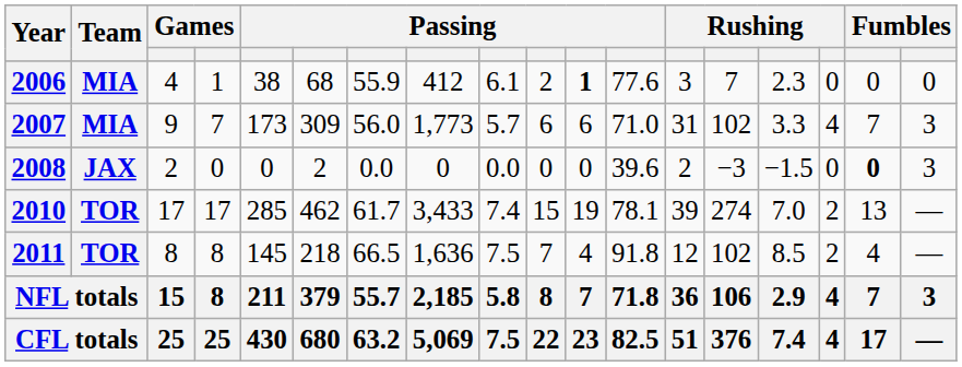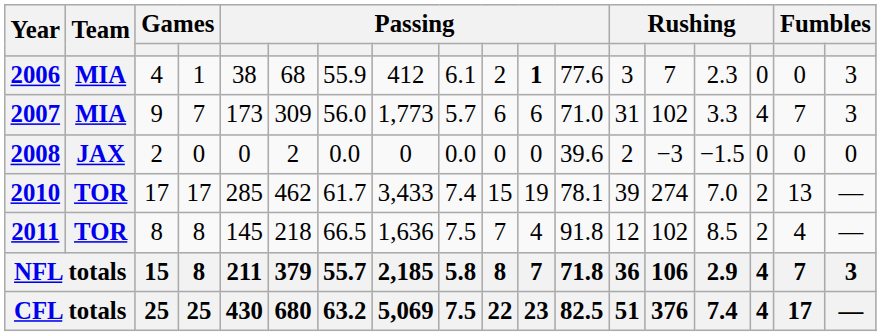 <table class="wikitable" style="text-align:center">
 <tr>
 <th scope="col" rowspan="2">Year</th>
 <th scope="col" rowspan="2">Team</th>
 <th scope="colgroup" colspan="2">Games</th>
 <th scope="colgroup" colspan="8">Passing</th>
 <th scope="colgroup" colspan="4">Rushing</th>
 <th scope="colgroup" colspan="2">Fumbles</th>
 </tr>
 <tr>
 <th scope="col"></th>
 <th scope="col"></th>
 <th scope="col"></th>
 <th scope="col"></th>
 <th scope="col"></th>
 <th scope="col"></th>
 <th scope="col"></th>
 <th scope="col"></th>
 <th scope="col"></th>
 <th scope="col"></th>
 <th scope="col"></th>
 <th scope="col"></th>
 <th scope="col"></th>
 <th scope="col"></th>
 <th scope="col"></th>
 <th scope="col"></th>
 </tr>
 <tr>
 <th scope="row"><a href='#'>2006</a></th>
 <th><a href='#'>MIA</a></th>
 <td>4</td>
 <td>1</td>
 <td>38</td>
 <td>68</td>
 <td>55.9</td>
 <td>412</td>
 <td>6.1</td>
 <td>2</td>
 <td><strong>1</strong></td>
 <td>77.6</td>
 <td>3</td>
 <td>7</td>
 <td>2.3</td>
 <td>0</td>
 <td>0</td>
-<td>0</td>
+<td>3</td>
 </tr>
 <tr>
 <th scope="row"><a href='#'>2007</a></th>
 <th><a href='#'>MIA</a></th>
 <td>9</td>
 <td>7</td>
 <td>173</td>
 <td>309</td>
 <td>56.0</td>
 <td>1,773</td>
 <td>5.7</td>
 <td>6</td>
 <td>6</td>
 <td>71.0</td>
 <td>31</td>
 <td>102</td>
 <td>3.3</td>
 <td>4</td>
 <td>7</td>
 <td>3</td>
 </tr>
 <tr>
 <th scope="row"><a href='#'>2008</a></th>
 <th><a href='#'>JAX</a></th>
 <td>2</td>
 <td>0</td>
 <td>0</td>
 <td>2</td>
 <td>0.0</td>
 <td>0</td>
 <td>0.0</td>
 <td>0</td>
 <td>0</td>
 <td>39.6</td>
 <td>2</td>
 <td>−3</td>
 <td>−1.5</td>
 <td>0</td>
-<td><strong>0</strong></td>
-<td>3</td>
+<td>0</td>
+<td>0</td>
 </tr>
 <tr>
 <th scope="row"><a href='#'>2010</a></th>
 <th><a href='#'>TOR</a></th>
 <td>17</td>
 <td>17</td>
 <td>285</td>
 <td>462</td>
 <td>61.7</td>
 <td>3,433</td>
 <td>7.4</td>
 <td>15</td>
 <td>19</td>
 <td>78.1</td>
 <td>39</td>
 <td>274</td>
 <td>7.0</td>
 <td>2</td>
 <td>13</td>
 <td>—</td>
 </tr>
 <tr>
 <th scope="row"><a href='#'>2011</a></th>
 <th><a href='#'>TOR</a></th>
 <td>8</td>
 <td>8</td>
 <td>145</td>
 <td>218</td>
 <td>66.5</td>
 <td>1,636</td>
 <td>7.5</td>
 <td>7</td>
 <td>4</td>
 <td>91.8</td>
 <td>12</td>
 <td>102</td>
 <td>8.5</td>
 <td>2</td>
 <td>4</td>
 <td>—</td>
 </tr>
 <tr>
 <th scope="row" colspan="2"><a href='#'>NFL</a> totals</th>
 <th>15</th>
 <th>8</th>
 <th>211</th>
 <th>379</th>
 <th>55.7</th>
 <th>2,185</th>
 <th>5.8</th>
 <th>8</th>
 <th>7</th>
 <th>71.8</th>
 <th>36</th>
 <th>106</th>
 <th>2.9</th>
 <th>4</th>
 <th>7</th>
 <th>3</th>
 </tr>
 <tr>
 <th scope="row" colspan="2"><a href='#'>CFL</a> totals</th>
 <th>25</th>
 <th>25</th>
 <th>430</th>
 <th>680</th>
 <th>63.2</th>
 <th>5,069</th>
 <th>7.5</th>
 <th>22</th>
 <th>23</th>
 <th>82.5</th>
 <th>51</th>
 <th>376</th>
 <th>7.4</th>
 <th>4</th>
 <th>17</th>
 <th>—</th>
 </tr>
 </table>
